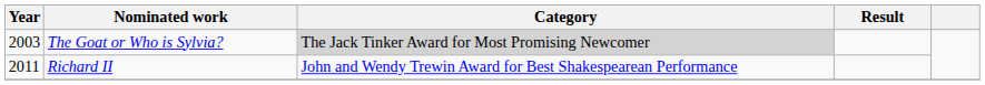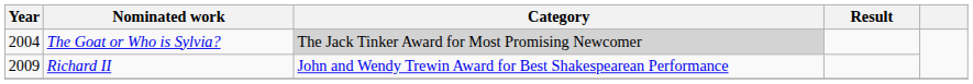 <table class=wikitable>
 <tr>
 <th width=4%>Year</th>
 <th width=26%>Nominated work</th>
 <th width=55%>Category</th>
 <th width=10%>Result</th>
 <th width=5%></th>
 </tr>
 <tr>
-<td>2003</td>
+<td>2004</td>
 <td><em><a href='#'>The Goat or Who is Sylvia?</a></em></td>
 <td style="background: lightgrey;">The Jack Tinker Award for Most Promising Newcomer</td>
 <td></td>
 <td rowspan="2"></td>
 </tr>
 <tr>
-<td>2011</td>
+<td>2009</td>
 <td><em><a href='#'>Richard II</a></em></td>
 <td><a href='#'>John and Wendy Trewin Award for Best Shakespearean Performance</a></td>
 <td></td>
 </tr>
 <tr>
 </tr>
 </table>
